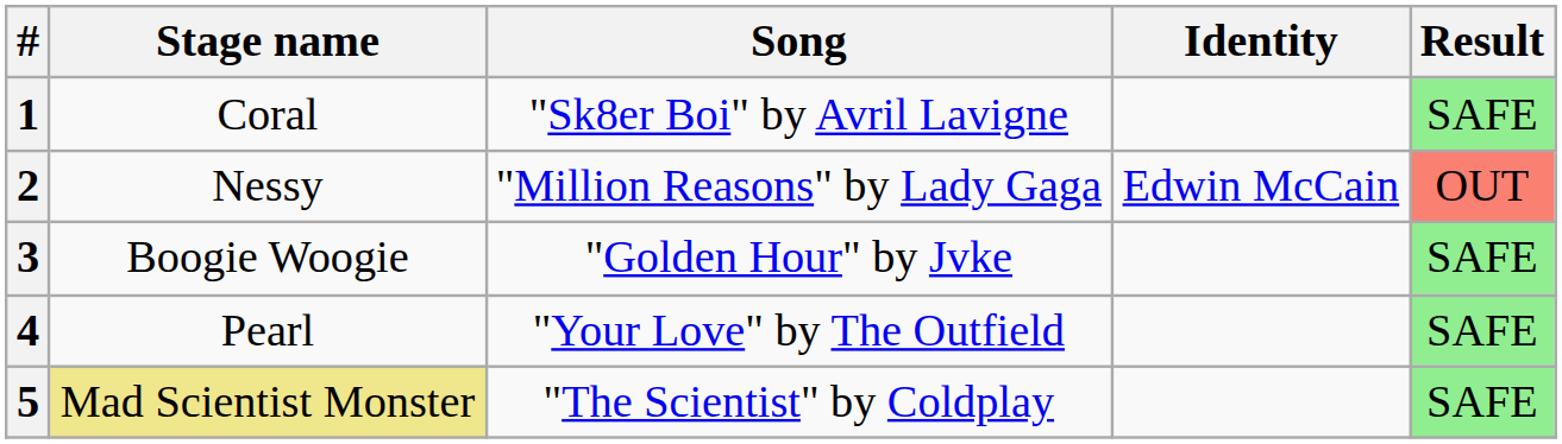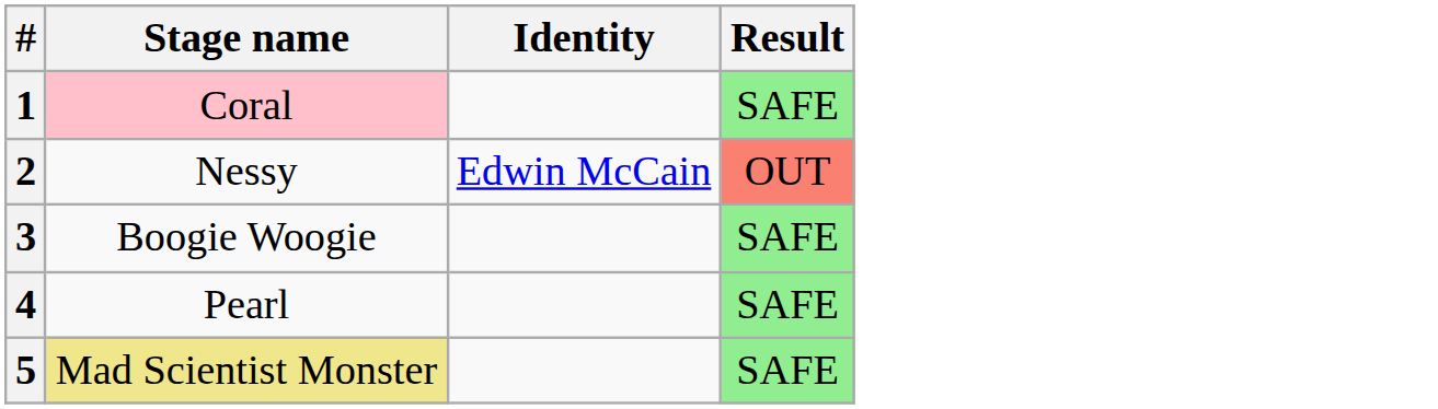 <table class="wikitable plainrowheaders" style="text-align: center;">
 <tr>
 <th>#</th>
 <th>Stage name</th>
-<th>Song</th>
 <th>Identity</th>
 <th>Result</th>
 </tr>
 <tr>
 <th>1</th>
-<td>Coral</td>
-<td>"<a href='#'>Sk8er Boi</a>" by <a href='#'>Avril Lavigne</a></td>
+<td style="background: pink;">Coral</td>
 <td></td>
 <td bgcolor=lightgreen>SAFE</td>
 </tr>
 <tr>
 <th>2</th>
 <td>Nessy</td>
-<td>"<a href='#'>Million Reasons</a>" by <a href='#'>Lady Gaga</a></td>
 <td><a href='#'>Edwin McCain</a></td>
 <td bgcolor="salmon">OUT</td>
 </tr>
 <tr>
 <th>3</th>
 <td>Boogie Woogie</td>
-<td>"<a href='#'>Golden Hour</a>" by <a href='#'>Jvke</a></td>
 <td></td>
 <td bgcolor=lightgreen>SAFE</td>
 </tr>
 <tr>
 <th>4</th>
 <td>Pearl</td>
-<td>"<a href='#'>Your Love</a>" by <a href='#'>The Outfield</a></td>
 <td></td>
 <td bgcolor=lightgreen>SAFE</td>
 </tr>
 <tr>
 <th>5</th>
 <td style="background: khaki;">Mad Scientist Monster</td>
-<td>"<a href='#'>The Scientist</a>" by <a href='#'>Coldplay</a></td>
 <td></td>
 <td bgcolor=lightgreen>SAFE</td>
 </tr>
 </table>
